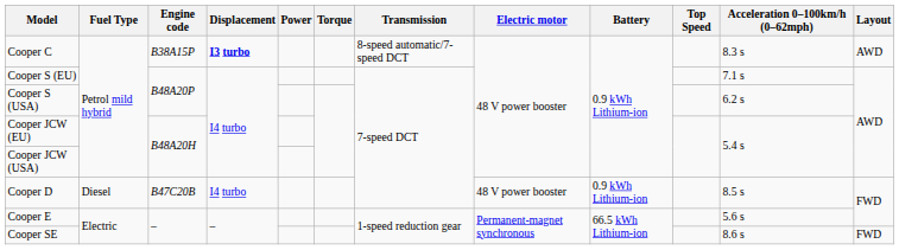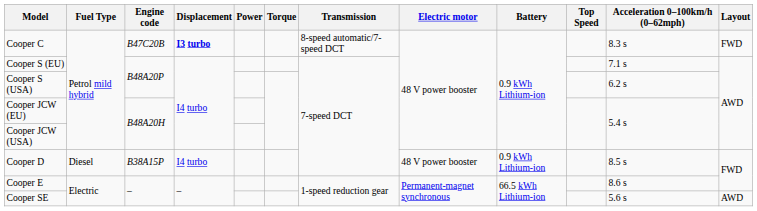 <table class="wikitable">
 <tr>
 <th>Model</th>
 <th>Fuel Type</th>
 <th>Engine code</th>
 <th>Displacement</th>
 <th>Power</th>
 <th>Torque</th>
 <th>Transmission</th>
 <th><a href='#'>Electric motor</a></th>
 <th>Battery</th>
 <th>Top Speed</th>
 <th>Acceleration 0–100km/h (0–62mph)</th>
 <th>Layout</th>
 </tr>
 <tr>
 <td>Cooper C</td>
 <td rowspan="5">Petrol <a href='#'>mild hybrid</a></td>
-<td><em>B38A15P</em></td>
+<td><em>B47C20B</em></td>
 <td><strong> <a href='#'>I3</a> <a href='#'>turbo</a></strong></td>
 <td></td>
 <td></td>
 <td>8-speed automatic/7-speed DCT</td>
 <td rowspan="5">48 V power booster</td>
 <td rowspan="5">0.9 <a href='#'>kWh</a> <a href='#'>Lithium-ion</a></td>
 <td></td>
 <td>8.3 s</td>
-<td>AWD</td>
+<td>FWD</td>
 </tr>
 <tr>
 <td>Cooper S (EU)</td>
 <td rowspan="2"><em>B48A20P</em></td>
 <td rowspan="4"><br><a href='#'>I4</a> <a href='#'>turbo</a></td>
 <td></td>
 <td></td>
 <td rowspan="5">7-speed DCT</td>
 <td></td>
 <td>7.1 s</td>
 <td rowspan="4">AWD</td>
 </tr>
 <tr>
 <td>Cooper S (USA)</td>
 <td></td>
 <td rowspan="3"></td>
 <td></td>
 <td>6.2 s</td>
 </tr>
 <tr>
 <td>Cooper JCW (EU)</td>
 <td rowspan="2"><em>B48A20H</em></td>
 <td></td>
 <td rowspan="2"></td>
 <td rowspan="2">5.4 s</td>
 </tr>
 <tr>
 <td>Cooper JCW (USA)</td>
 <td></td>
 </tr>
 <tr>
 <td>Cooper D</td>
 <td>Diesel</td>
-<td><em>B47C20B</em></td>
+<td><em>B38A15P</em></td>
 <td> <a href='#'>I4</a> <a href='#'>turbo</a></td>
 <td></td>
 <td></td>
 <td>48 V power booster</td>
 <td>0.9 <a href='#'>kWh</a> <a href='#'>Lithium-ion</a></td>
 <td></td>
 <td>8.5 s</td>
 <td rowspan="2">FWD</td>
 </tr>
 <tr>
 <td>Cooper E</td>
 <td rowspan="2">Electric</td>
 <td rowspan="2">–</td>
 <td rowspan="2">–</td>
 <td></td>
 <td></td>
 <td rowspan="2">1-speed reduction gear</td>
 <td rowspan="2"><a href='#'>Permanent-magnet synchronous</a></td>
 <td rowspan="2">66.5 <a href='#'>kWh</a> <a href='#'>Lithium-ion</a></td>
 <td></td>
-<td>5.6 s</td>
+<td>8.6 s</td>
 </tr>
 <tr>
 <td>Cooper SE</td>
 <td></td>
 <td></td>
 <td></td>
-<td>8.6 s</td>
-<td>FWD</td>
+<td>5.6 s</td>
+<td>AWD</td>
 </tr>
 </table>
